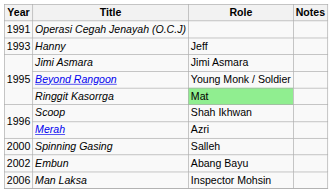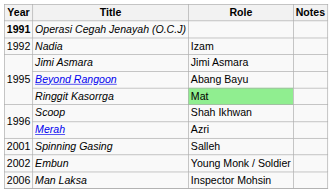 <table class="wikitable">
 <tr>
 <th>Year</th>
 <th>Title</th>
 <th>Role</th>
 <th>Notes</th>
 </tr>
 <tr>
-<td>1991</td>
+<td><strong>1991</strong></td>
 <td><em>Operasi Cegah Jenayah (O.C.J)</em></td>
 <td></td>
 <td></td>
 </tr>
 <tr>
-<td>1993</td>
-<td><em>Hanny</em></td>
-<td>Jeff</td>
+<td>1992</td>
+<td><em>Nadia</em></td>
+<td>Izam</td>
 <td></td>
 </tr>
 <tr>
 <td rowspan="3">1995</td>
 <td><em>Jimi Asmara</em></td>
 <td>Jimi Asmara</td>
 <td></td>
 </tr>
 <tr>
 <td><em><a href='#'>Beyond Rangoon</a></em></td>
-<td>Young Monk / Soldier</td>
+<td>Abang Bayu</td>
 <td></td>
 </tr>
 <tr>
 <td><em>Ringgit Kasorrga</em></td>
 <td style="background: lightgreen;">Mat</td>
 <td></td>
 </tr>
 <tr>
 <td rowspan="2">1996</td>
 <td><em>Scoop</em></td>
 <td>Shah Ikhwan</td>
 <td></td>
 </tr>
 <tr>
 <td><em><a href='#'>Merah</a></em></td>
 <td>Azri</td>
 <td></td>
 </tr>
 <tr>
-<td>2000</td>
+<td>2001</td>
 <td><em>Spinning Gasing</em></td>
 <td>Salleh</td>
 <td></td>
 </tr>
 <tr>
 <td>2002</td>
 <td><em>Embun</em></td>
-<td>Abang Bayu</td>
+<td>Young Monk / Soldier</td>
 <td></td>
 </tr>
 <tr>
 <td>2006</td>
 <td><em>Man Laksa</em></td>
 <td>Inspector Mohsin</td>
 <td></td>
 </tr>
 <tr>
 </tr>
 </table>
